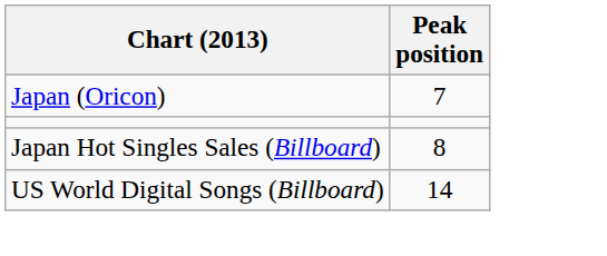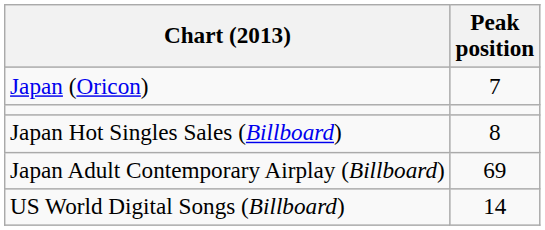 <table class="wikitable sortable">
 <tr>
 <th>Chart (2013)</th>
 <th>Peak<br>position</th>
 </tr>
 <tr>
 <td><a href='#'>Japan</a> (<a href='#'>Oricon</a>)</td>
 <td style="text-align:center;">7</td>
 </tr>
 <tr>
 <td></td>
 </tr>
 <tr>
 <td>Japan Hot Singles Sales (<em><a href='#'>Billboard</a></em>)</td>
 <td style="text-align:center;">8</td>
 </tr>
 <tr>
+<td>Japan Adult Contemporary Airplay (<em>Billboard</em>)</td>
+<td style="text-align:center;">69</td>
+</tr>
+<tr>
 <td>US World Digital Songs (<em>Billboard</em>)</td>
 <td align="center">14</td>
 </tr>
 </table>
